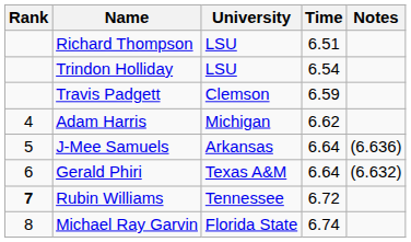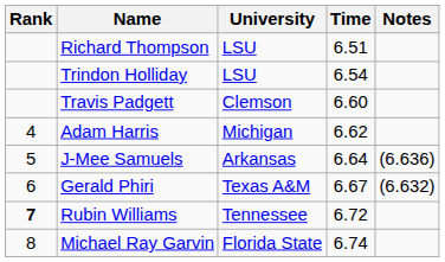 <table class="wikitable sortable" style="text-align:center">
 <tr>
 <th>Rank</th>
 <th>Name</th>
 <th>University</th>
 <th>Time</th>
 <th>Notes</th>
 </tr>
 <tr>
 <td></td>
 <td align=left><a href='#'>Richard Thompson</a> </td>
 <td align=left><a href='#'>LSU</a></td>
 <td>6.51</td>
 <td></td>
 </tr>
 <tr>
 <td></td>
 <td align=left><a href='#'>Trindon Holliday</a></td>
 <td align=left><a href='#'>LSU</a></td>
 <td>6.54</td>
 <td></td>
 </tr>
 <tr>
 <td></td>
 <td align=left><a href='#'>Travis Padgett</a></td>
 <td align=left><a href='#'>Clemson</a></td>
-<td>6.59</td>
+<td>6.60</td>
 <td></td>
 </tr>
 <tr>
 <td>4</td>
 <td align=left><a href='#'>Adam Harris</a></td>
 <td align=left><a href='#'>Michigan</a></td>
 <td>6.62</td>
 <td></td>
 </tr>
 <tr>
 <td>5</td>
 <td align=left><a href='#'>J-Mee Samuels</a></td>
 <td align=left><a href='#'>Arkansas</a></td>
 <td>6.64</td>
 <td>(6.636)</td>
 </tr>
 <tr>
 <td>6</td>
 <td align=left><a href='#'>Gerald Phiri</a> </td>
 <td align=left><a href='#'>Texas A&M</a></td>
-<td>6.64</td>
+<td>6.67</td>
 <td>(6.632)</td>
 </tr>
 <tr>
 <td><strong>7</strong></td>
 <td align=left><a href='#'>Rubin Williams</a></td>
 <td align=left><a href='#'>Tennessee</a></td>
 <td>6.72</td>
 <td></td>
 </tr>
 <tr>
 <td>8</td>
 <td align=left><a href='#'>Michael Ray Garvin</a></td>
 <td align=left><a href='#'>Florida State</a></td>
 <td>6.74</td>
 <td></td>
 </tr>
 </table>
